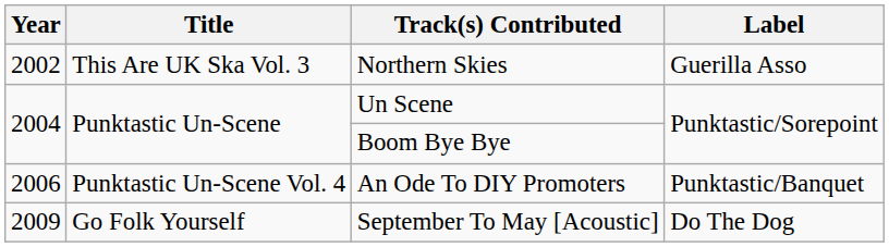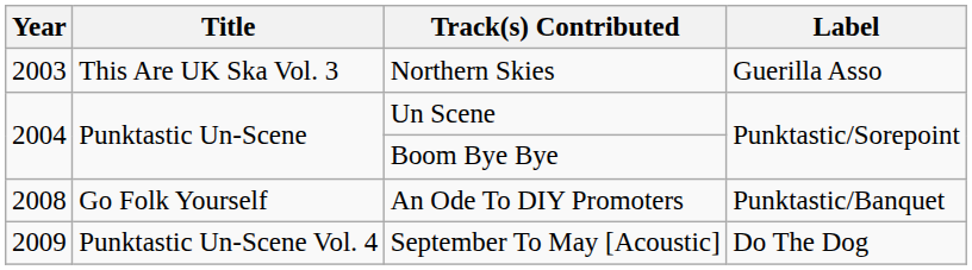 <table class="wikitable">
 <tr>
 <th>Year</th>
 <th>Title</th>
 <th>Track(s) Contributed</th>
 <th>Label</th>
 </tr>
 <tr>
-<td>2002</td>
+<td>2003</td>
 <td>This Are UK Ska Vol. 3</td>
 <td>Northern Skies</td>
 <td>Guerilla Asso</td>
 </tr>
 <tr>
 <td rowspan=2>2004</td>
 <td rowspan=2>Punktastic Un-Scene</td>
 <td>Un Scene</td>
 <td rowspan=2>Punktastic/Sorepoint</td>
 </tr>
 <tr>
 <td>Boom Bye Bye</td>
 </tr>
 <tr>
-<td>2006</td>
-<td>Punktastic Un-Scene Vol. 4</td>
+<td>2008</td>
+<td>Go Folk Yourself</td>
 <td>An Ode To DIY Promoters</td>
 <td>Punktastic/Banquet</td>
 </tr>
 <tr>
 <td>2009</td>
-<td>Go Folk Yourself</td>
+<td>Punktastic Un-Scene Vol. 4</td>
 <td>September To May [Acoustic]</td>
 <td>Do The Dog</td>
 </tr>
 </table>
